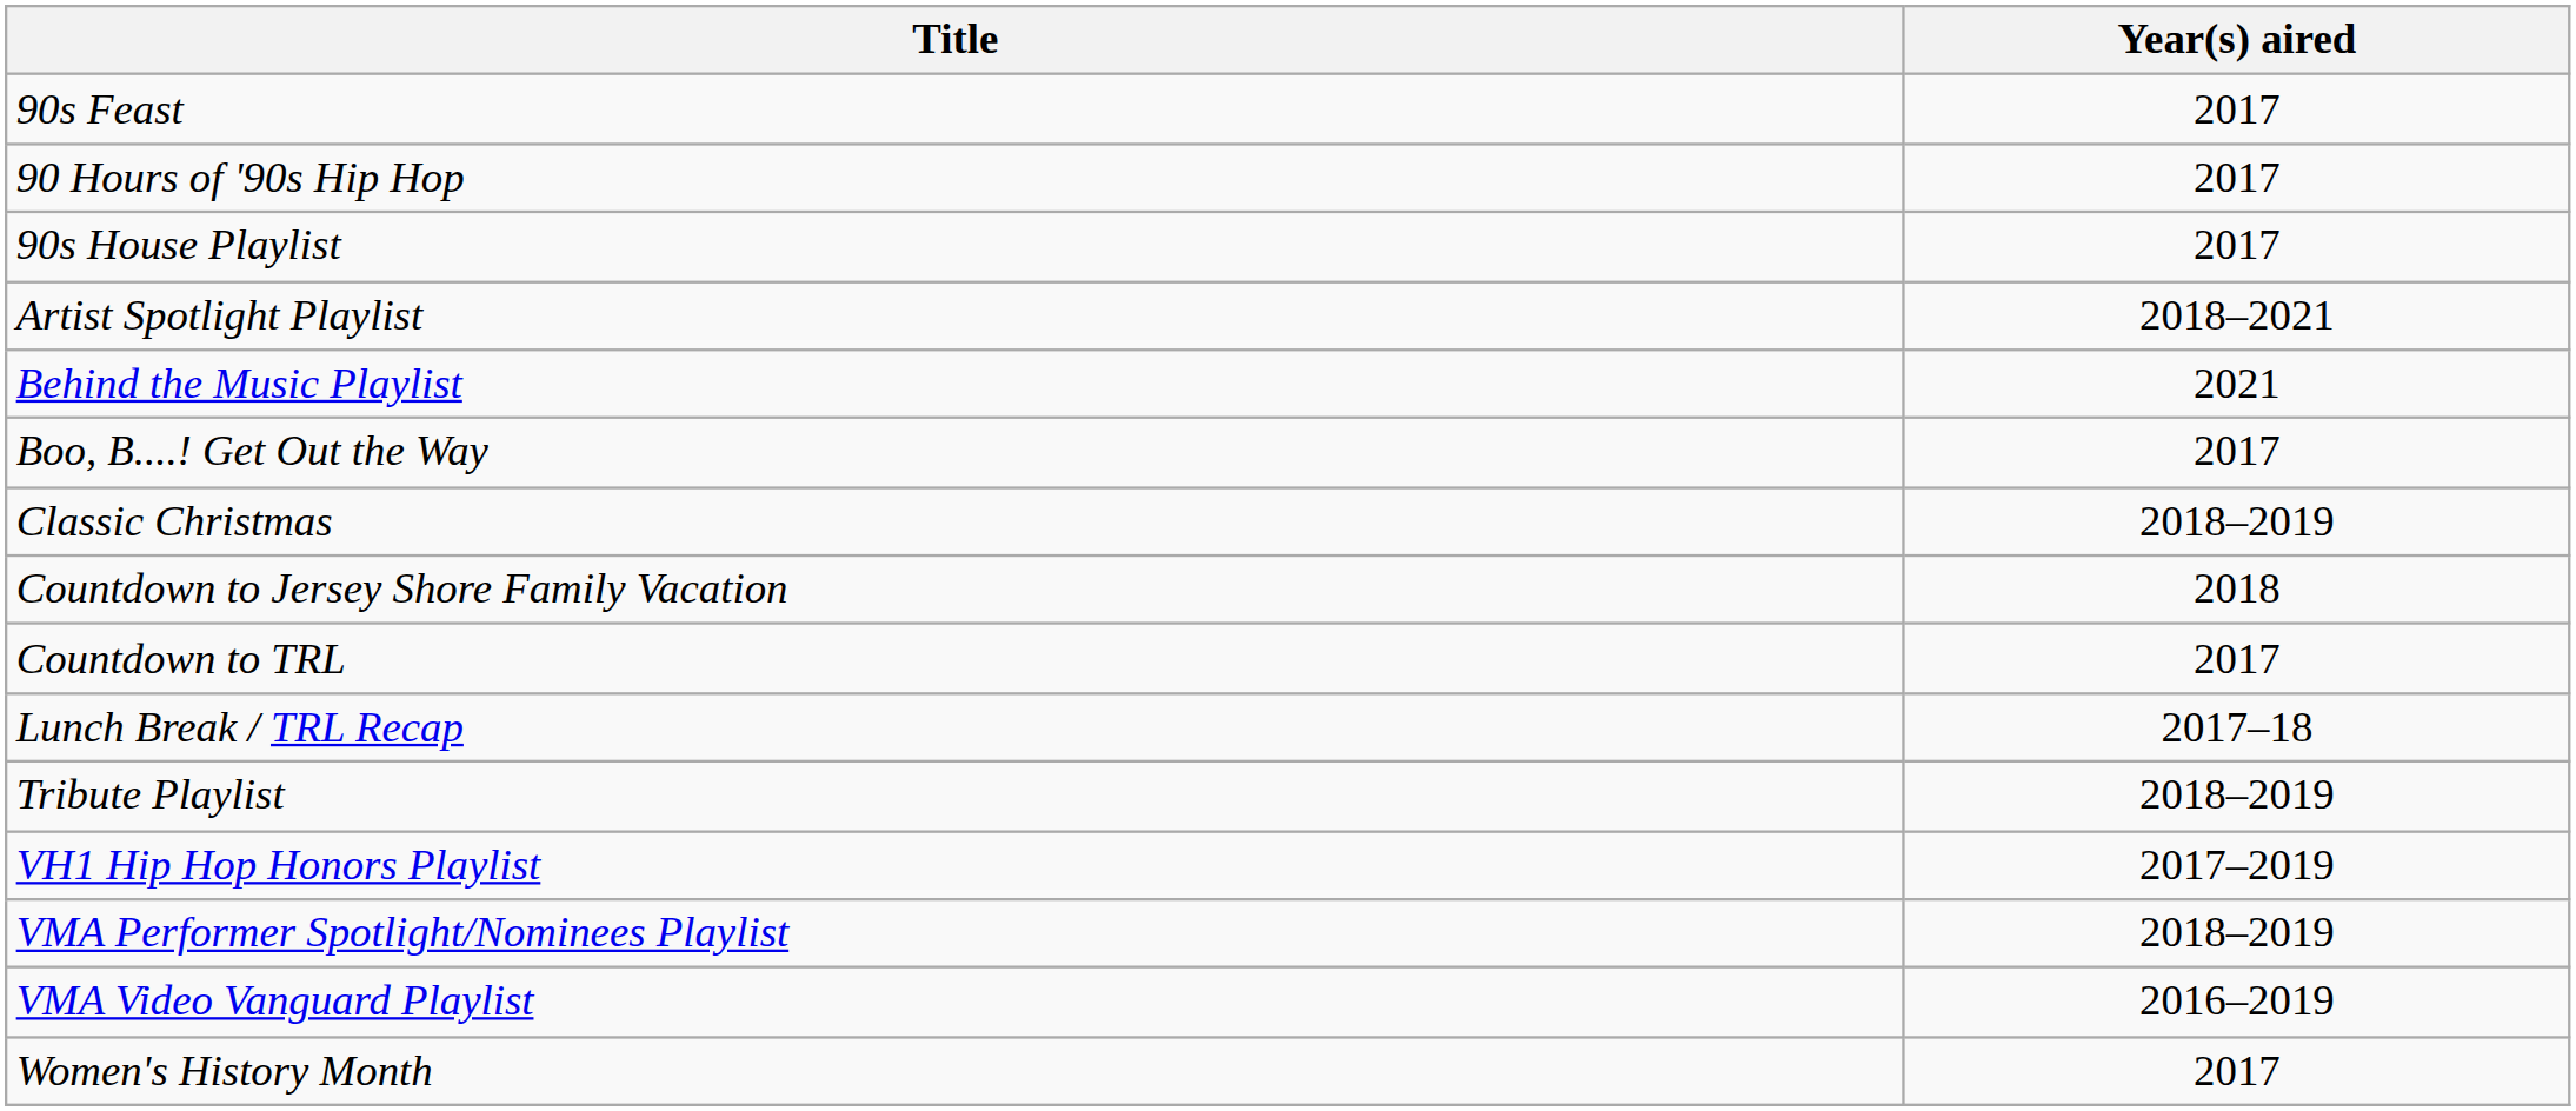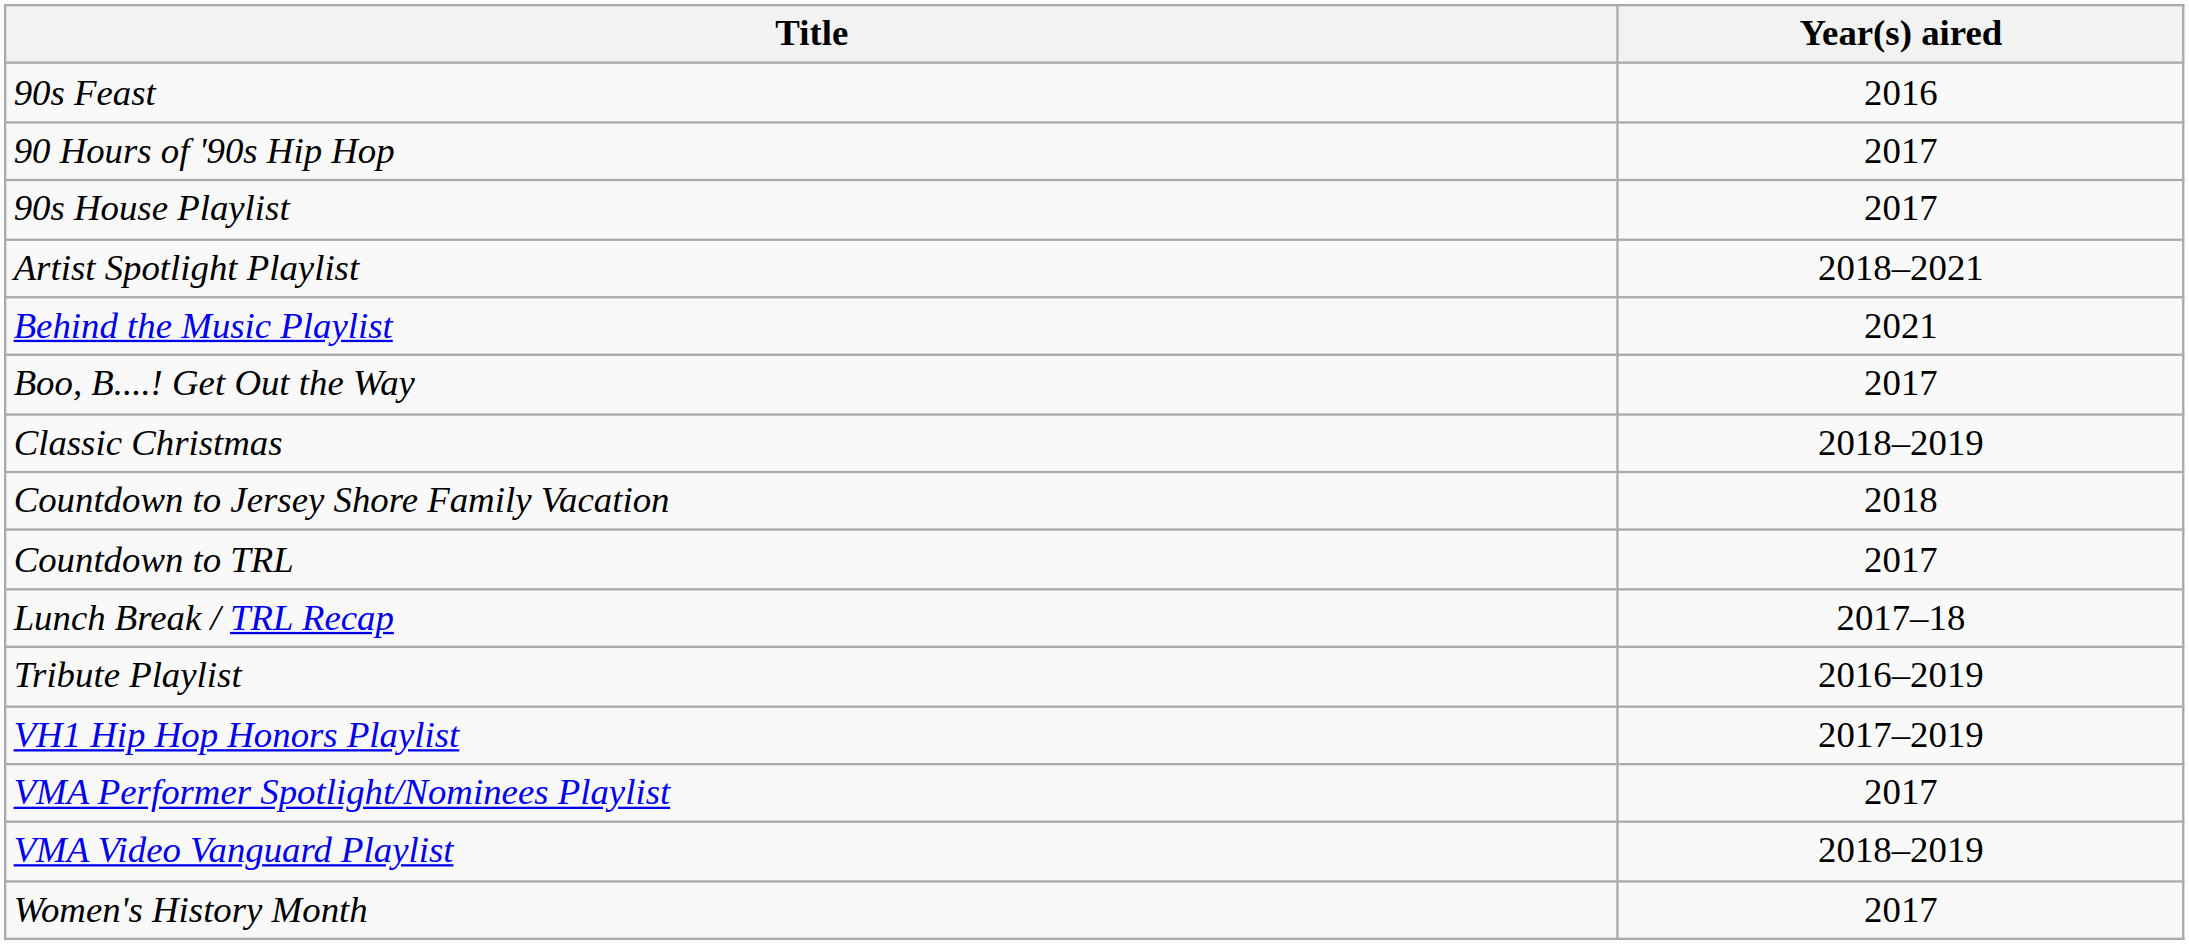 <table class="wikitable plainrowheaders sortable" style="width:75%;text-align:center;">
 <tr>
 <th scope="col" style="width:40%;">Title</th>
 <th scope="col" style="width:14%;">Year(s) aired</th>
 </tr>
 <tr>
 <td scope="row" style="text-align:left;"><em>90s Feast</em></td>
-<td>2017</td>
+<td>2016</td>
 </tr>
 <tr>
 <td scope="row" style="text-align:left;"><em>90 Hours of '90s Hip Hop</em></td>
 <td>2017</td>
 </tr>
 <tr>
 <td scope="row" style="text-align:left;"><em>90s House Playlist</em></td>
 <td>2017</td>
 </tr>
 <tr>
 <td scope="row" style="text-align:left;"><em>Artist Spotlight Playlist</em></td>
 <td>2018–2021</td>
 </tr>
 <tr>
 <td scope="row" style="text-align:left;"><em><a href='#'>Behind the Music Playlist</a></em></td>
 <td>2021</td>
 </tr>
 <tr>
 <td scope="row" style="text-align:left;"><em>Boo, B....! Get Out the Way</em></td>
 <td>2017</td>
 </tr>
 <tr>
 <td scope="row" style="text-align:left;"><em>Classic Christmas</em></td>
 <td>2018–2019</td>
 </tr>
 <tr>
 <td scope="row" style="text-align:left;"><em>Countdown to Jersey Shore Family Vacation</em></td>
 <td>2018</td>
 </tr>
 <tr>
 <td scope="row" style="text-align:left;"><em>Countdown to TRL</em></td>
 <td>2017</td>
 </tr>
 <tr>
 <td scope="row" style="text-align:left;"><em>Lunch Break / <a href='#'>TRL Recap</a></em></td>
 <td>2017–18</td>
 </tr>
 <tr>
 <td scope="row" style="text-align:left;"><em>Tribute Playlist</em></td>
-<td>2018–2019</td>
+<td>2016–2019</td>
 </tr>
 <tr>
 <td scope="row" style="text-align:left;"><em><a href='#'>VH1 Hip Hop Honors Playlist</a></em></td>
 <td>2017–2019</td>
 </tr>
 <tr>
 <td scope="row" style="text-align:left;"><em><a href='#'>VMA Performer Spotlight/Nominees Playlist</a></em></td>
-<td>2018–2019</td>
+<td>2017</td>
 </tr>
 <tr>
 <td scope="row" style="text-align:left;"><em><a href='#'>VMA Video Vanguard Playlist</a></em></td>
-<td>2016–2019</td>
+<td>2018–2019</td>
 </tr>
 <tr>
 <td scope="row" style="text-align:left;"><em>Women's History Month</em></td>
 <td>2017</td>
 </tr>
 <tr>
 </tr>
 </table>
